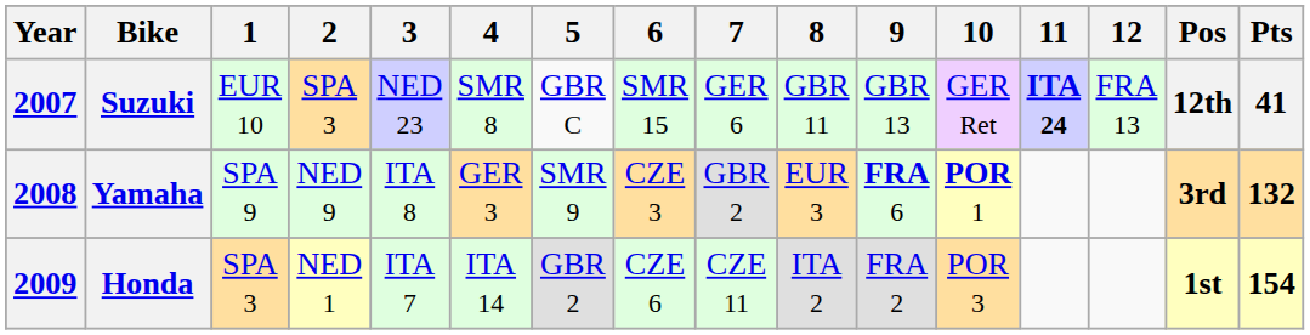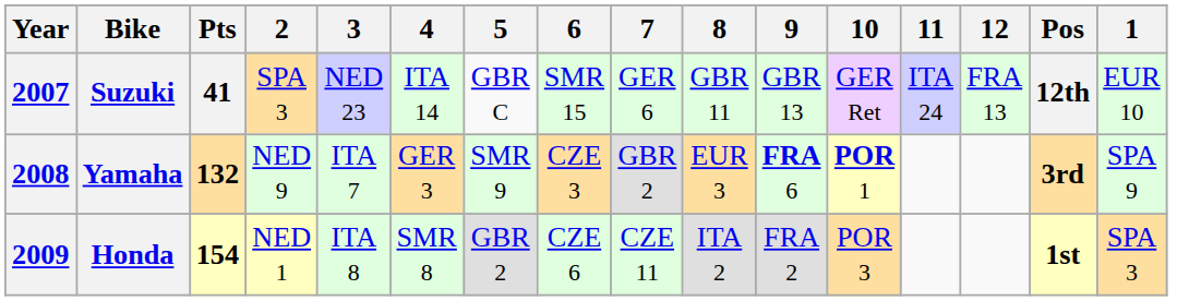 <table class="wikitable" style="text-align:center; font-size:90%">
 <tr>
 <th>Year</th>
 <th>Bike</th>
-<th>1</th>
+<th>Pts</th>
 <th>2</th>
 <th>3</th>
 <th>4</th>
 <th>5</th>
 <th>6</th>
 <th>7</th>
 <th>8</th>
 <th>9</th>
 <th>10</th>
 <th>11</th>
 <th>12</th>
 <th>Pos</th>
-<th>Pts</th>
+<th>1</th>
 </tr>
 <tr>
 <th><a href='#'>2007</a></th>
 <th><a href='#'>Suzuki</a></th>
-<td style="background:#DFFFDF;"><a href='#'>EUR</a><br><small>10</small></td>
+<th>41</th>
 <td style="background:#FFDF9F;"><a href='#'>SPA</a><br><small>3</small></td>
 <td style="background:#CFCFFF;"><a href='#'>NED</a><br><small>23</small></td>
-<td style="background:#DFFFDF;"><a href='#'>SMR</a><br><small>8</small></td>
+<td style="background:#DFFFDF;"><a href='#'>ITA</a><br><small>14</small></td>
 <td><a href='#'>GBR</a><br><small>C</small></td>
 <td style="background:#DFFFDF;"><a href='#'>SMR</a><br><small>15</small></td>
 <td style="background:#DFFFDF;"><a href='#'>GER</a><br><small>6</small></td>
 <td style="background:#DFFFDF;"><a href='#'>GBR</a><br><small>11</small></td>
 <td style="background:#DFFFDF;"><a href='#'>GBR</a><br><small>13</small></td>
 <td style="background:#EFCFFF;"><a href='#'>GER</a><br><small>Ret</small></td>
-<td style="background:#CFCFFF;"><strong><a href='#'>ITA</a><br><small>24</small></strong></td>
+<td style="background:#CFCFFF;"><a href='#'>ITA</a><br><small>24</small></td>
 <td style="background:#DFFFDF;"><a href='#'>FRA</a><br><small>13</small></td>
 <th>12th</th>
-<th>41</th>
+<td style="background:#DFFFDF;"><a href='#'>EUR</a><br><small>10</small></td>
 </tr>
 <tr>
 <th><a href='#'>2008</a></th>
 <th><a href='#'>Yamaha</a></th>
-<td style="background:#DFFFDF;"><a href='#'>SPA</a><br><small>9</small></td>
+<td style="background:#FFDF9F;"><strong>132</strong></td>
 <td style="background:#DFFFDF;"><a href='#'>NED</a><br><small>9</small></td>
-<td style="background:#DFFFDF;"><a href='#'>ITA</a><br><small>8</small></td>
+<td style="background:#DFFFDF;"><a href='#'>ITA</a><br><small>7</small></td>
 <td style="background:#FFDF9F;"><a href='#'>GER</a><br><small>3</small></td>
 <td style="background:#DFFFDF;"><a href='#'>SMR</a><br><small>9</small></td>
 <td style="background:#FFDF9F;"><a href='#'>CZE</a><br><small>3</small></td>
 <td style="background:#DFDFDF;"><a href='#'>GBR</a><br><small>2</small></td>
 <td style="background:#FFDF9F;"><a href='#'>EUR</a><br><small>3</small></td>
 <td style="background:#DFFFDF;"><strong><a href='#'>FRA</a></strong><br><small>6</small></td>
 <td style="background:#FFFFBF;"><strong><a href='#'>POR</a></strong><br><small>1</small></td>
 <td></td>
 <td></td>
 <td style="background:#FFDF9F;"><strong>3rd</strong></td>
-<td style="background:#FFDF9F;"><strong>132</strong></td>
+<td style="background:#DFFFDF;"><a href='#'>SPA</a><br><small>9</small></td>
 </tr>
 <tr>
 <th><a href='#'>2009</a></th>
 <th><a href='#'>Honda</a></th>
-<td style="background:#FFDF9F;"><a href='#'>SPA</a><br><small>3</small></td>
+<td style="background:#FFFFBF;"><strong>154</strong></td>
 <td style="background:#FFFFBF;"><a href='#'>NED</a><br><small>1</small></td>
-<td style="background:#DFFFDF;"><a href='#'>ITA</a><br><small>7</small></td>
-<td style="background:#DFFFDF;"><a href='#'>ITA</a><br><small>14</small></td>
+<td style="background:#DFFFDF;"><a href='#'>ITA</a><br><small>8</small></td>
+<td style="background:#DFFFDF;"><a href='#'>SMR</a><br><small>8</small></td>
 <td style="background:#DFDFDF;"><a href='#'>GBR</a><br><small>2</small></td>
 <td style="background:#DFFFDF;"><a href='#'>CZE</a><br><small>6</small></td>
 <td style="background:#DFFFDF;"><a href='#'>CZE</a><br><small>11</small></td>
 <td style="background:#DFDFDF;"><a href='#'>ITA</a><br><small>2</small></td>
 <td style="background:#DFDFDF;"><a href='#'>FRA</a><br><small>2</small></td>
 <td style="background:#FFDF9F;"><a href='#'>POR</a><br><small>3</small></td>
 <td></td>
 <td></td>
 <td style="background:#FFFFBF;"><strong>1st</strong></td>
-<td style="background:#FFFFBF;"><strong>154</strong></td>
+<td style="background:#FFDF9F;"><a href='#'>SPA</a><br><small>3</small></td>
 </tr>
 </table>
